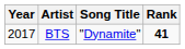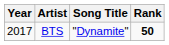 <table class="wikitable sortable" style="text-align:center">
 <tr>
 <th>Year</th>
 <th>Artist</th>
 <th>Song Title</th>
 <th>Rank</th>
 </tr>
 <tr>
 <td>2017</td>
 <td><a href='#'>BTS</a></td>
 <td>"<a href='#'>Dynamite</a>"</td>
-<td><span><strong>41</strong></span></td>
+<td><span><strong>50</strong></span></td>
 </tr>
 </table>
